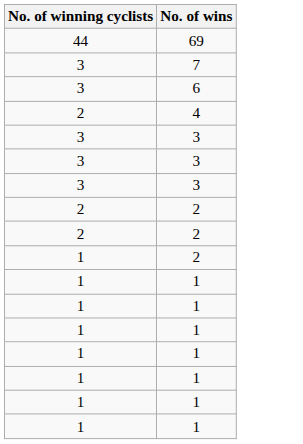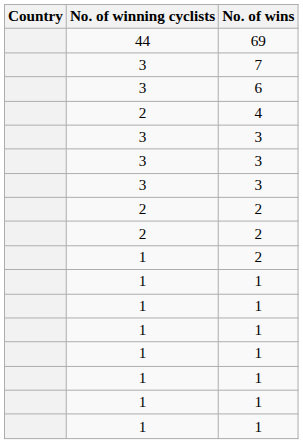 <table class="wikitable plainrowheaders">
 <tr>
+<th scope=col>Country</th>
 <th scope=col>No. of winning cyclists</th>
 <th scope=col>No. of wins</th>
 </tr>
 <tr>
+<th scope=row></th>
 <td align=center>44</td>
 <td align=center>69</td>
 </tr>
 <tr>
+<th scope=row></th>
 <td align=center>3</td>
 <td align=center>7</td>
 </tr>
 <tr>
+<th scope=row></th>
 <td align=center>3</td>
 <td align=center>6</td>
 </tr>
 <tr>
+<th scope=row></th>
 <td align=center>2</td>
 <td align=center>4</td>
 </tr>
 <tr>
+<th scope=row></th>
 <td align=center>3</td>
 <td align=center>3</td>
 </tr>
 <tr>
+<th scope=row></th>
 <td align=center>3</td>
 <td align=center>3</td>
 </tr>
 <tr>
+<th scope=row></th>
 <td align=center>3</td>
 <td align=center>3</td>
 </tr>
 <tr>
+<th scope=row></th>
 <td align=center>2</td>
 <td align=center>2</td>
 </tr>
 <tr>
+<th scope="row"></th>
 <td align="center">2</td>
 <td align="center">2</td>
 </tr>
 <tr>
+<th scope=row></th>
 <td align=center>1</td>
 <td align=center>2</td>
 </tr>
 <tr>
+<th scope=row></th>
 <td align=center>1</td>
 <td align=center>1</td>
 </tr>
 <tr>
+<th scope=row></th>
 <td align=center>1</td>
 <td align=center>1</td>
 </tr>
 <tr>
+<th scope=row></th>
 <td align=center>1</td>
 <td align=center>1</td>
 </tr>
 <tr>
+<th scope=row></th>
 <td align=center>1</td>
 <td align=center>1</td>
 </tr>
 <tr>
+<th scope=row></th>
 <td align=center>1</td>
 <td align=center>1</td>
 </tr>
 <tr>
+<th scope=row></th>
 <td align=center>1</td>
 <td align=center>1</td>
 </tr>
 <tr>
+<th scope=row></th>
 <td align=center>1</td>
 <td align=center>1</td>
 </tr>
 </table>
